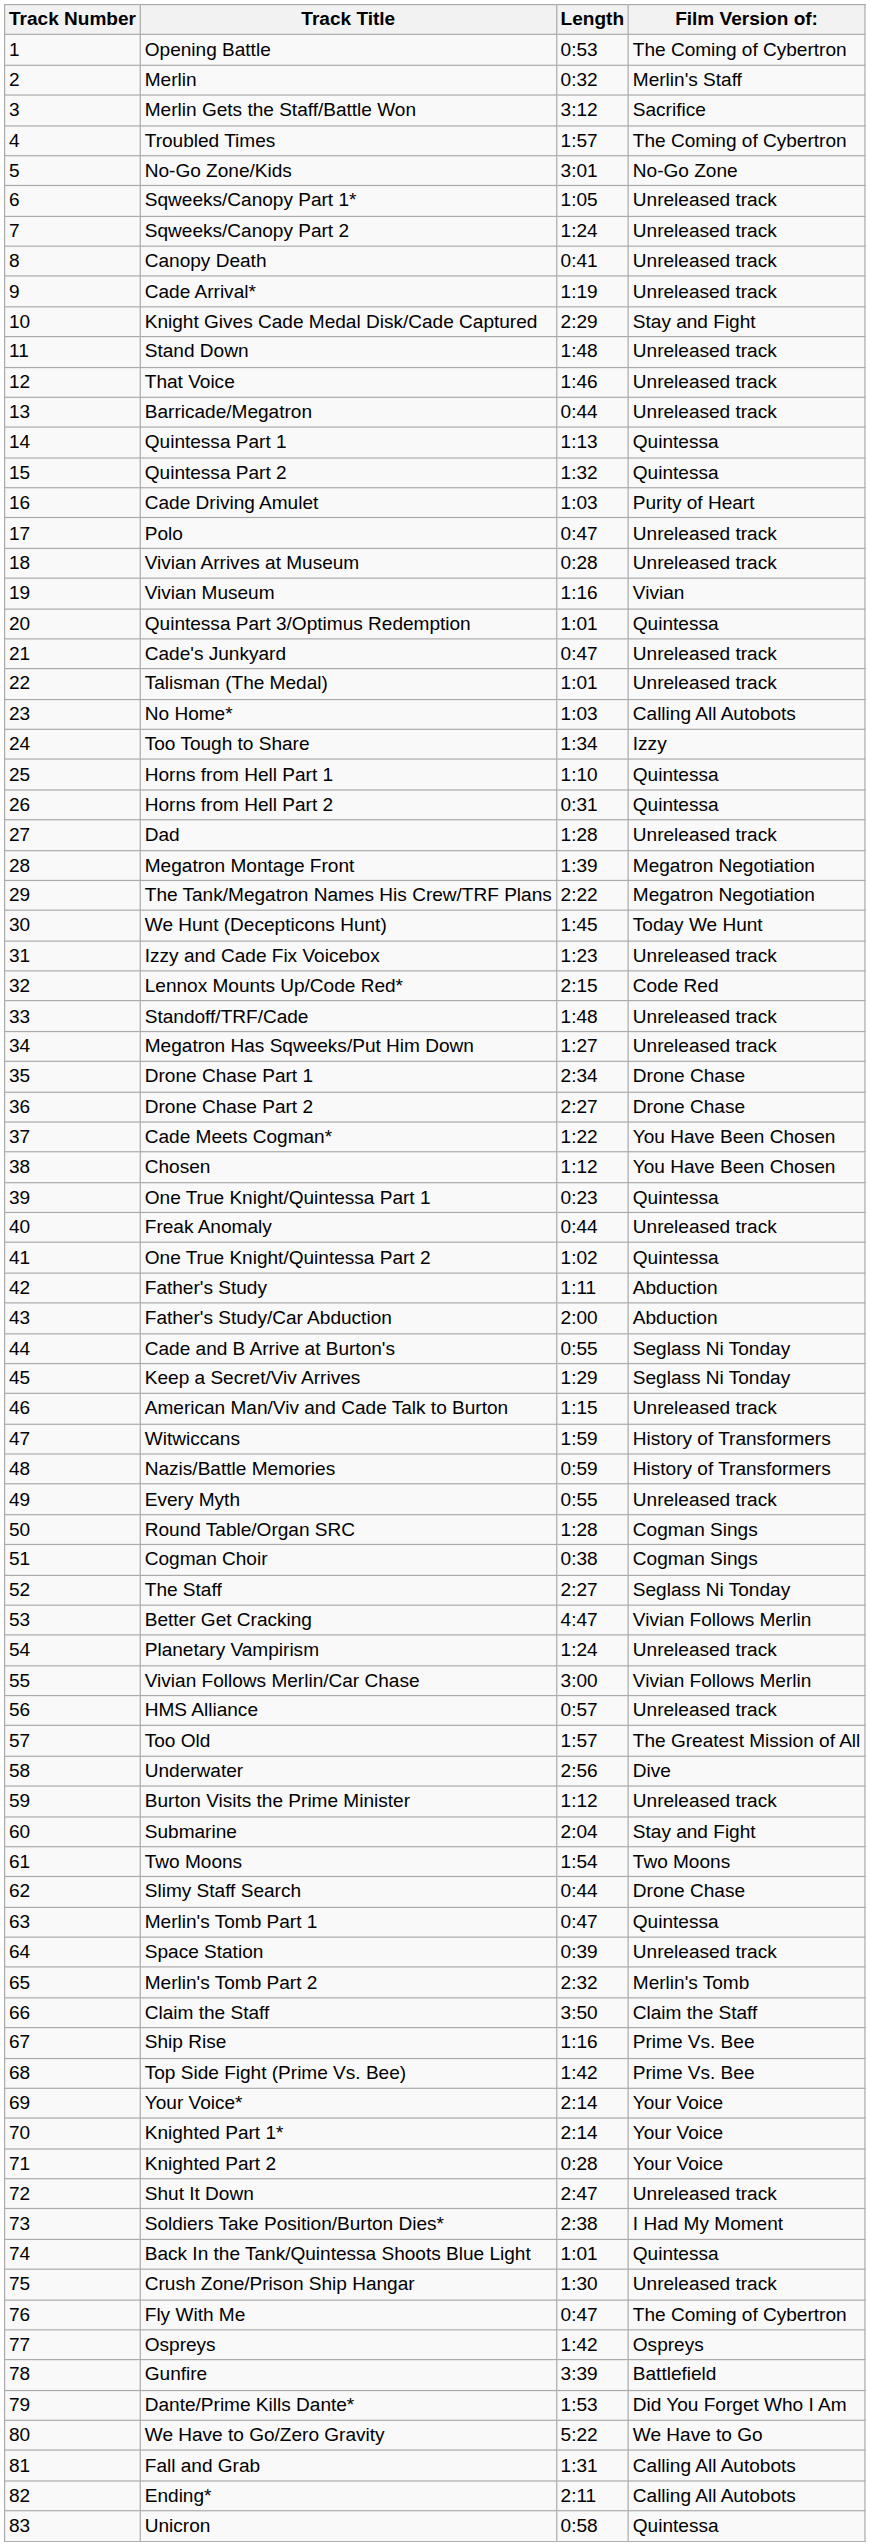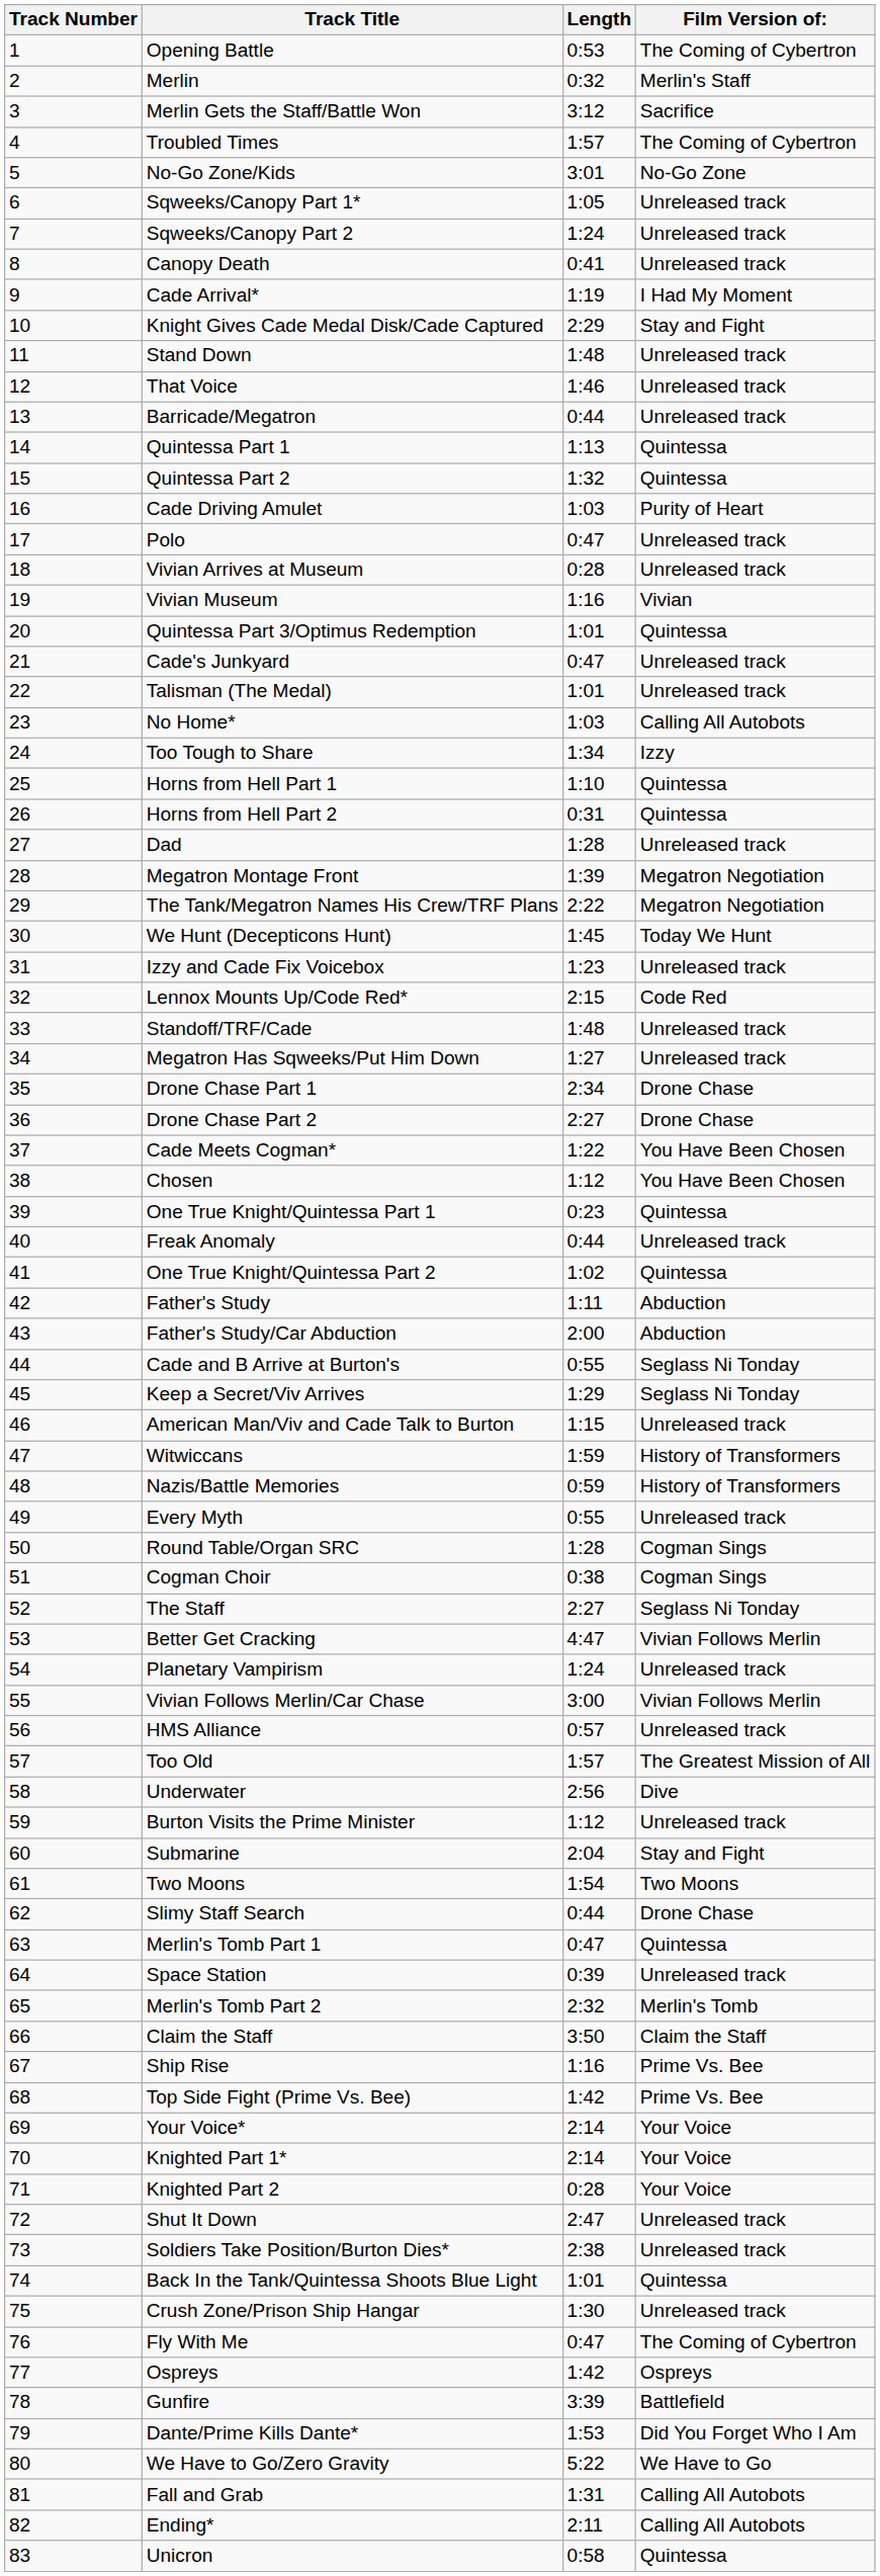 <table class="wikitable">
 <tr>
 <th>Track Number</th>
 <th>Track Title</th>
 <th>Length</th>
 <th>Film Version of:</th>
 </tr>
 <tr>
 <td>1</td>
 <td>Opening Battle</td>
 <td>0:53</td>
 <td>The Coming of Cybertron</td>
 </tr>
 <tr>
 <td>2</td>
 <td>Merlin</td>
 <td>0:32</td>
 <td>Merlin's Staff</td>
 </tr>
 <tr>
 <td>3</td>
 <td>Merlin Gets the Staff/Battle Won</td>
 <td>3:12</td>
 <td>Sacrifice</td>
 </tr>
 <tr>
 <td>4</td>
 <td>Troubled Times</td>
 <td>1:57</td>
 <td>The Coming of Cybertron</td>
 </tr>
 <tr>
 <td>5</td>
 <td>No-Go Zone/Kids</td>
 <td>3:01</td>
 <td>No-Go Zone</td>
 </tr>
 <tr>
 <td>6</td>
 <td>Sqweeks/Canopy Part 1*</td>
 <td>1:05</td>
 <td>Unreleased track</td>
 </tr>
 <tr>
 <td>7</td>
 <td>Sqweeks/Canopy Part 2</td>
 <td>1:24</td>
 <td>Unreleased track</td>
 </tr>
 <tr>
 <td>8</td>
 <td>Canopy Death</td>
 <td>0:41</td>
 <td>Unreleased track</td>
 </tr>
 <tr>
 <td>9</td>
 <td>Cade Arrival*</td>
 <td>1:19</td>
-<td>Unreleased track</td>
+<td>I Had My Moment</td>
 </tr>
 <tr>
 <td>10</td>
 <td>Knight Gives Cade Medal Disk/Cade Captured</td>
 <td>2:29</td>
 <td>Stay and Fight</td>
 </tr>
 <tr>
 <td>11</td>
 <td>Stand Down</td>
 <td>1:48</td>
 <td>Unreleased track</td>
 </tr>
 <tr>
 <td>12</td>
 <td>That Voice</td>
 <td>1:46</td>
 <td>Unreleased track</td>
 </tr>
 <tr>
 <td>13</td>
 <td>Barricade/Megatron</td>
 <td>0:44</td>
 <td>Unreleased track</td>
 </tr>
 <tr>
 <td>14</td>
 <td>Quintessa Part 1</td>
 <td>1:13</td>
 <td>Quintessa</td>
 </tr>
 <tr>
 <td>15</td>
 <td>Quintessa Part 2</td>
 <td>1:32</td>
 <td>Quintessa</td>
 </tr>
 <tr>
 <td>16</td>
 <td>Cade Driving Amulet</td>
 <td>1:03</td>
 <td>Purity of Heart</td>
 </tr>
 <tr>
 <td>17</td>
 <td>Polo</td>
 <td>0:47</td>
 <td>Unreleased track</td>
 </tr>
 <tr>
 <td>18</td>
 <td>Vivian Arrives at Museum</td>
 <td>0:28</td>
 <td>Unreleased track</td>
 </tr>
 <tr>
 <td>19</td>
 <td>Vivian Museum</td>
 <td>1:16</td>
 <td>Vivian</td>
 </tr>
 <tr>
 <td>20</td>
 <td>Quintessa Part 3/Optimus Redemption</td>
 <td>1:01</td>
 <td>Quintessa</td>
 </tr>
 <tr>
 <td>21</td>
 <td>Cade's Junkyard</td>
 <td>0:47</td>
 <td>Unreleased track</td>
 </tr>
 <tr>
 <td>22</td>
 <td>Talisman (The Medal)</td>
 <td>1:01</td>
 <td>Unreleased track</td>
 </tr>
 <tr>
 <td>23</td>
 <td>No Home*</td>
 <td>1:03</td>
 <td>Calling All Autobots</td>
 </tr>
 <tr>
 <td>24</td>
 <td>Too Tough to Share</td>
 <td>1:34</td>
 <td>Izzy</td>
 </tr>
 <tr>
 <td>25</td>
 <td>Horns from Hell Part 1</td>
 <td>1:10</td>
 <td>Quintessa</td>
 </tr>
 <tr>
 <td>26</td>
 <td>Horns from Hell Part 2</td>
 <td>0:31</td>
 <td>Quintessa</td>
 </tr>
 <tr>
 <td>27</td>
 <td>Dad</td>
 <td>1:28</td>
 <td>Unreleased track</td>
 </tr>
 <tr>
 <td>28</td>
 <td>Megatron Montage Front</td>
 <td>1:39</td>
 <td>Megatron Negotiation</td>
 </tr>
 <tr>
 <td>29</td>
 <td>The Tank/Megatron Names His Crew/TRF Plans</td>
 <td>2:22</td>
 <td>Megatron Negotiation</td>
 </tr>
 <tr>
 <td>30</td>
 <td>We Hunt (Decepticons Hunt)</td>
 <td>1:45</td>
 <td>Today We Hunt</td>
 </tr>
 <tr>
 <td>31</td>
 <td>Izzy and Cade Fix Voicebox</td>
 <td>1:23</td>
 <td>Unreleased track</td>
 </tr>
 <tr>
 <td>32</td>
 <td>Lennox Mounts Up/Code Red*</td>
 <td>2:15</td>
 <td>Code Red</td>
 </tr>
 <tr>
 <td>33</td>
 <td>Standoff/TRF/Cade</td>
 <td>1:48</td>
 <td>Unreleased track</td>
 </tr>
 <tr>
 <td>34</td>
 <td>Megatron Has Sqweeks/Put Him Down</td>
 <td>1:27</td>
 <td>Unreleased track</td>
 </tr>
 <tr>
 <td>35</td>
 <td>Drone Chase Part 1</td>
 <td>2:34</td>
 <td>Drone Chase</td>
 </tr>
 <tr>
 <td>36</td>
 <td>Drone Chase Part 2</td>
 <td>2:27</td>
 <td>Drone Chase</td>
 </tr>
 <tr>
 <td>37</td>
 <td>Cade Meets Cogman*</td>
 <td>1:22</td>
 <td>You Have Been Chosen</td>
 </tr>
 <tr>
 <td>38</td>
 <td>Chosen</td>
 <td>1:12</td>
 <td>You Have Been Chosen</td>
 </tr>
 <tr>
 <td>39</td>
 <td>One True Knight/Quintessa Part 1</td>
 <td>0:23</td>
 <td>Quintessa</td>
 </tr>
 <tr>
 <td>40</td>
 <td>Freak Anomaly</td>
 <td>0:44</td>
 <td>Unreleased track</td>
 </tr>
 <tr>
 <td>41</td>
 <td>One True Knight/Quintessa Part 2</td>
 <td>1:02</td>
 <td>Quintessa</td>
 </tr>
 <tr>
 <td>42</td>
 <td>Father's Study</td>
 <td>1:11</td>
 <td>Abduction</td>
 </tr>
 <tr>
 <td>43</td>
 <td>Father's Study/Car Abduction</td>
 <td>2:00</td>
 <td>Abduction</td>
 </tr>
 <tr>
 <td>44</td>
 <td>Cade and B Arrive at Burton's</td>
 <td>0:55</td>
 <td>Seglass Ni Tonday</td>
 </tr>
 <tr>
 <td>45</td>
 <td>Keep a Secret/Viv Arrives</td>
 <td>1:29</td>
 <td>Seglass Ni Tonday</td>
 </tr>
 <tr>
 <td>46</td>
 <td>American Man/Viv and Cade Talk to Burton</td>
 <td>1:15</td>
 <td>Unreleased track</td>
 </tr>
 <tr>
 <td>47</td>
 <td>Witwiccans</td>
 <td>1:59</td>
 <td>History of Transformers</td>
 </tr>
 <tr>
 <td>48</td>
 <td>Nazis/Battle Memories</td>
 <td>0:59</td>
 <td>History of Transformers</td>
 </tr>
 <tr>
 <td>49</td>
 <td>Every Myth</td>
 <td>0:55</td>
 <td>Unreleased track</td>
 </tr>
 <tr>
 <td>50</td>
 <td>Round Table/Organ SRC</td>
 <td>1:28</td>
 <td>Cogman Sings</td>
 </tr>
 <tr>
 <td>51</td>
 <td>Cogman Choir</td>
 <td>0:38</td>
 <td>Cogman Sings</td>
 </tr>
 <tr>
 <td>52</td>
 <td>The Staff</td>
 <td>2:27</td>
 <td>Seglass Ni Tonday</td>
 </tr>
 <tr>
 <td>53</td>
 <td>Better Get Cracking</td>
 <td>4:47</td>
 <td>Vivian Follows Merlin</td>
 </tr>
 <tr>
 <td>54</td>
 <td>Planetary Vampirism</td>
 <td>1:24</td>
 <td>Unreleased track</td>
 </tr>
 <tr>
 <td>55</td>
 <td>Vivian Follows Merlin/Car Chase</td>
 <td>3:00</td>
 <td>Vivian Follows Merlin</td>
 </tr>
 <tr>
 <td>56</td>
 <td>HMS Alliance</td>
 <td>0:57</td>
 <td>Unreleased track</td>
 </tr>
 <tr>
 <td>57</td>
 <td>Too Old</td>
 <td>1:57</td>
 <td>The Greatest Mission of All</td>
 </tr>
 <tr>
 <td>58</td>
 <td>Underwater</td>
 <td>2:56</td>
 <td>Dive</td>
 </tr>
 <tr>
 <td>59</td>
 <td>Burton Visits the Prime Minister</td>
 <td>1:12</td>
 <td>Unreleased track</td>
 </tr>
 <tr>
 <td>60</td>
 <td>Submarine</td>
 <td>2:04</td>
 <td>Stay and Fight</td>
 </tr>
 <tr>
 <td>61</td>
 <td>Two Moons</td>
 <td>1:54</td>
 <td>Two Moons</td>
 </tr>
 <tr>
 <td>62</td>
 <td>Slimy Staff Search</td>
 <td>0:44</td>
 <td>Drone Chase</td>
 </tr>
 <tr>
 <td>63</td>
 <td>Merlin's Tomb Part 1</td>
 <td>0:47</td>
 <td>Quintessa</td>
 </tr>
 <tr>
 <td>64</td>
 <td>Space Station</td>
 <td>0:39</td>
 <td>Unreleased track</td>
 </tr>
 <tr>
 <td>65</td>
 <td>Merlin's Tomb Part 2</td>
 <td>2:32</td>
 <td>Merlin's Tomb</td>
 </tr>
 <tr>
 <td>66</td>
 <td>Claim the Staff</td>
 <td>3:50</td>
 <td>Claim the Staff</td>
 </tr>
 <tr>
 <td>67</td>
 <td>Ship Rise</td>
 <td>1:16</td>
 <td>Prime Vs. Bee</td>
 </tr>
 <tr>
 <td>68</td>
 <td>Top Side Fight (Prime Vs. Bee)</td>
 <td>1:42</td>
 <td>Prime Vs. Bee</td>
 </tr>
 <tr>
 <td>69</td>
 <td>Your Voice*</td>
 <td>2:14</td>
 <td>Your Voice</td>
 </tr>
 <tr>
 <td>70</td>
 <td>Knighted Part 1*</td>
 <td>2:14</td>
 <td>Your Voice</td>
 </tr>
 <tr>
 <td>71</td>
 <td>Knighted Part 2</td>
 <td>0:28</td>
 <td>Your Voice</td>
 </tr>
 <tr>
 <td>72</td>
 <td>Shut It Down</td>
 <td>2:47</td>
 <td>Unreleased track</td>
 </tr>
 <tr>
 <td>73</td>
 <td>Soldiers Take Position/Burton Dies*</td>
 <td>2:38</td>
-<td>I Had My Moment</td>
+<td>Unreleased track</td>
 </tr>
 <tr>
 <td>74</td>
 <td>Back In the Tank/Quintessa Shoots Blue Light</td>
 <td>1:01</td>
 <td>Quintessa</td>
 </tr>
 <tr>
 <td>75</td>
 <td>Crush Zone/Prison Ship Hangar</td>
 <td>1:30</td>
 <td>Unreleased track</td>
 </tr>
 <tr>
 <td>76</td>
 <td>Fly With Me</td>
 <td>0:47</td>
 <td>The Coming of Cybertron</td>
 </tr>
 <tr>
 <td>77</td>
 <td>Ospreys</td>
 <td>1:42</td>
 <td>Ospreys</td>
 </tr>
 <tr>
 <td>78</td>
 <td>Gunfire</td>
 <td>3:39</td>
 <td>Battlefield</td>
 </tr>
 <tr>
 <td>79</td>
 <td>Dante/Prime Kills Dante*</td>
 <td>1:53</td>
 <td>Did You Forget Who I Am</td>
 </tr>
 <tr>
 <td>80</td>
 <td>We Have to Go/Zero Gravity</td>
 <td>5:22</td>
 <td>We Have to Go</td>
 </tr>
 <tr>
 <td>81</td>
 <td>Fall and Grab</td>
 <td>1:31</td>
 <td>Calling All Autobots</td>
 </tr>
 <tr>
 <td>82</td>
 <td>Ending*</td>
 <td>2:11</td>
 <td>Calling All Autobots</td>
 </tr>
 <tr>
 <td>83</td>
 <td>Unicron</td>
 <td>0:58</td>
 <td>Quintessa</td>
 </tr>
 </table>
